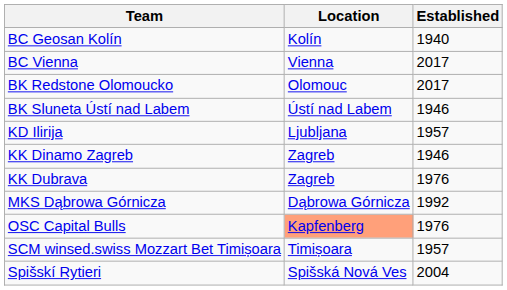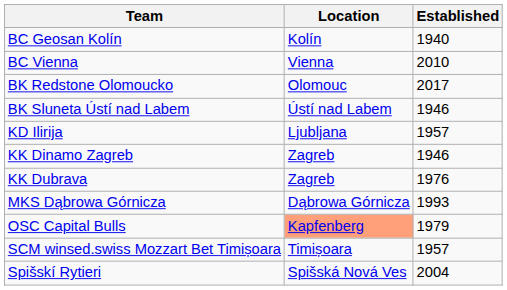 <table class="wikitable sortable">
 <tr>
 <th>Team</th>
 <th>Location</th>
 <th>Established</th>
 </tr>
 <tr>
 <td> <a href='#'>BC Geosan Kolín</a></td>
 <td><a href='#'>Kolín</a></td>
 <td>1940</td>
 </tr>
 <tr>
 <td> <a href='#'>BC Vienna</a></td>
 <td><a href='#'>Vienna</a></td>
-<td>2017</td>
+<td>2010</td>
 </tr>
 <tr>
 <td> <a href='#'>BK Redstone Olomoucko</a></td>
 <td><a href='#'>Olomouc</a></td>
 <td>2017</td>
 </tr>
 <tr>
 <td> <a href='#'>BK Sluneta Ústí nad Labem</a></td>
 <td><a href='#'>Ústí nad Labem</a></td>
 <td>1946</td>
 </tr>
 <tr>
 <td> <a href='#'>KD Ilirija</a></td>
 <td><a href='#'>Ljubljana</a></td>
 <td>1957</td>
 </tr>
 <tr>
 <td> <a href='#'>KK Dinamo Zagreb</a></td>
 <td><a href='#'>Zagreb</a></td>
 <td>1946</td>
 </tr>
 <tr>
 <td> <a href='#'>KK Dubrava</a></td>
 <td><a href='#'>Zagreb</a></td>
 <td>1976</td>
 </tr>
 <tr>
 <td> <a href='#'>MKS Dąbrowa Górnicza</a></td>
 <td><a href='#'>Dąbrowa Górnicza</a></td>
-<td>1992</td>
+<td>1993</td>
 </tr>
 <tr>
 <td> <a href='#'>OSC Capital Bulls</a></td>
 <td style="background: lightsalmon;"><a href='#'>Kapfenberg</a></td>
-<td>1976</td>
+<td>1979</td>
 </tr>
 <tr>
 <td> <a href='#'>SCM winsed.swiss Mozzart Bet Timișoara</a></td>
 <td><a href='#'>Timișoara</a></td>
 <td>1957</td>
 </tr>
 <tr>
 <td> <a href='#'>Spišskí Rytieri</a></td>
 <td><a href='#'>Spišská Nová Ves</a></td>
 <td>2004</td>
 </tr>
 </table>
